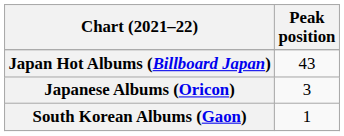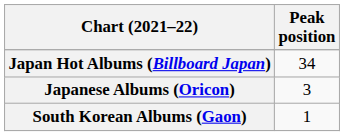 <table class="wikitable sortable plainrowheaders" style="text-align:center">
 <tr>
 <th scope="col">Chart (2021–22)</th>
 <th scope="col">Peak<br>position</th>
 </tr>
 <tr>
 </tr>
 <tr>
 </tr>
 <tr>
 </tr>
 <tr>
 </tr>
 <tr>
 <th scope="row">Japan Hot Albums (<em><a href='#'>Billboard Japan</a></em>)</th>
-<td>43</td>
+<td>34</td>
 </tr>
 <tr>
 <th scope="row">Japanese Albums (<a href='#'>Oricon</a>)</th>
 <td>3</td>
 </tr>
 <tr>
 <th scope="row">South Korean Albums (<a href='#'>Gaon</a>)</th>
 <td>1</td>
 </tr>
 <tr>
 </tr>
 <tr>
 </tr>
 <tr>
 </tr>
 <tr>
 </tr>
 </table>
